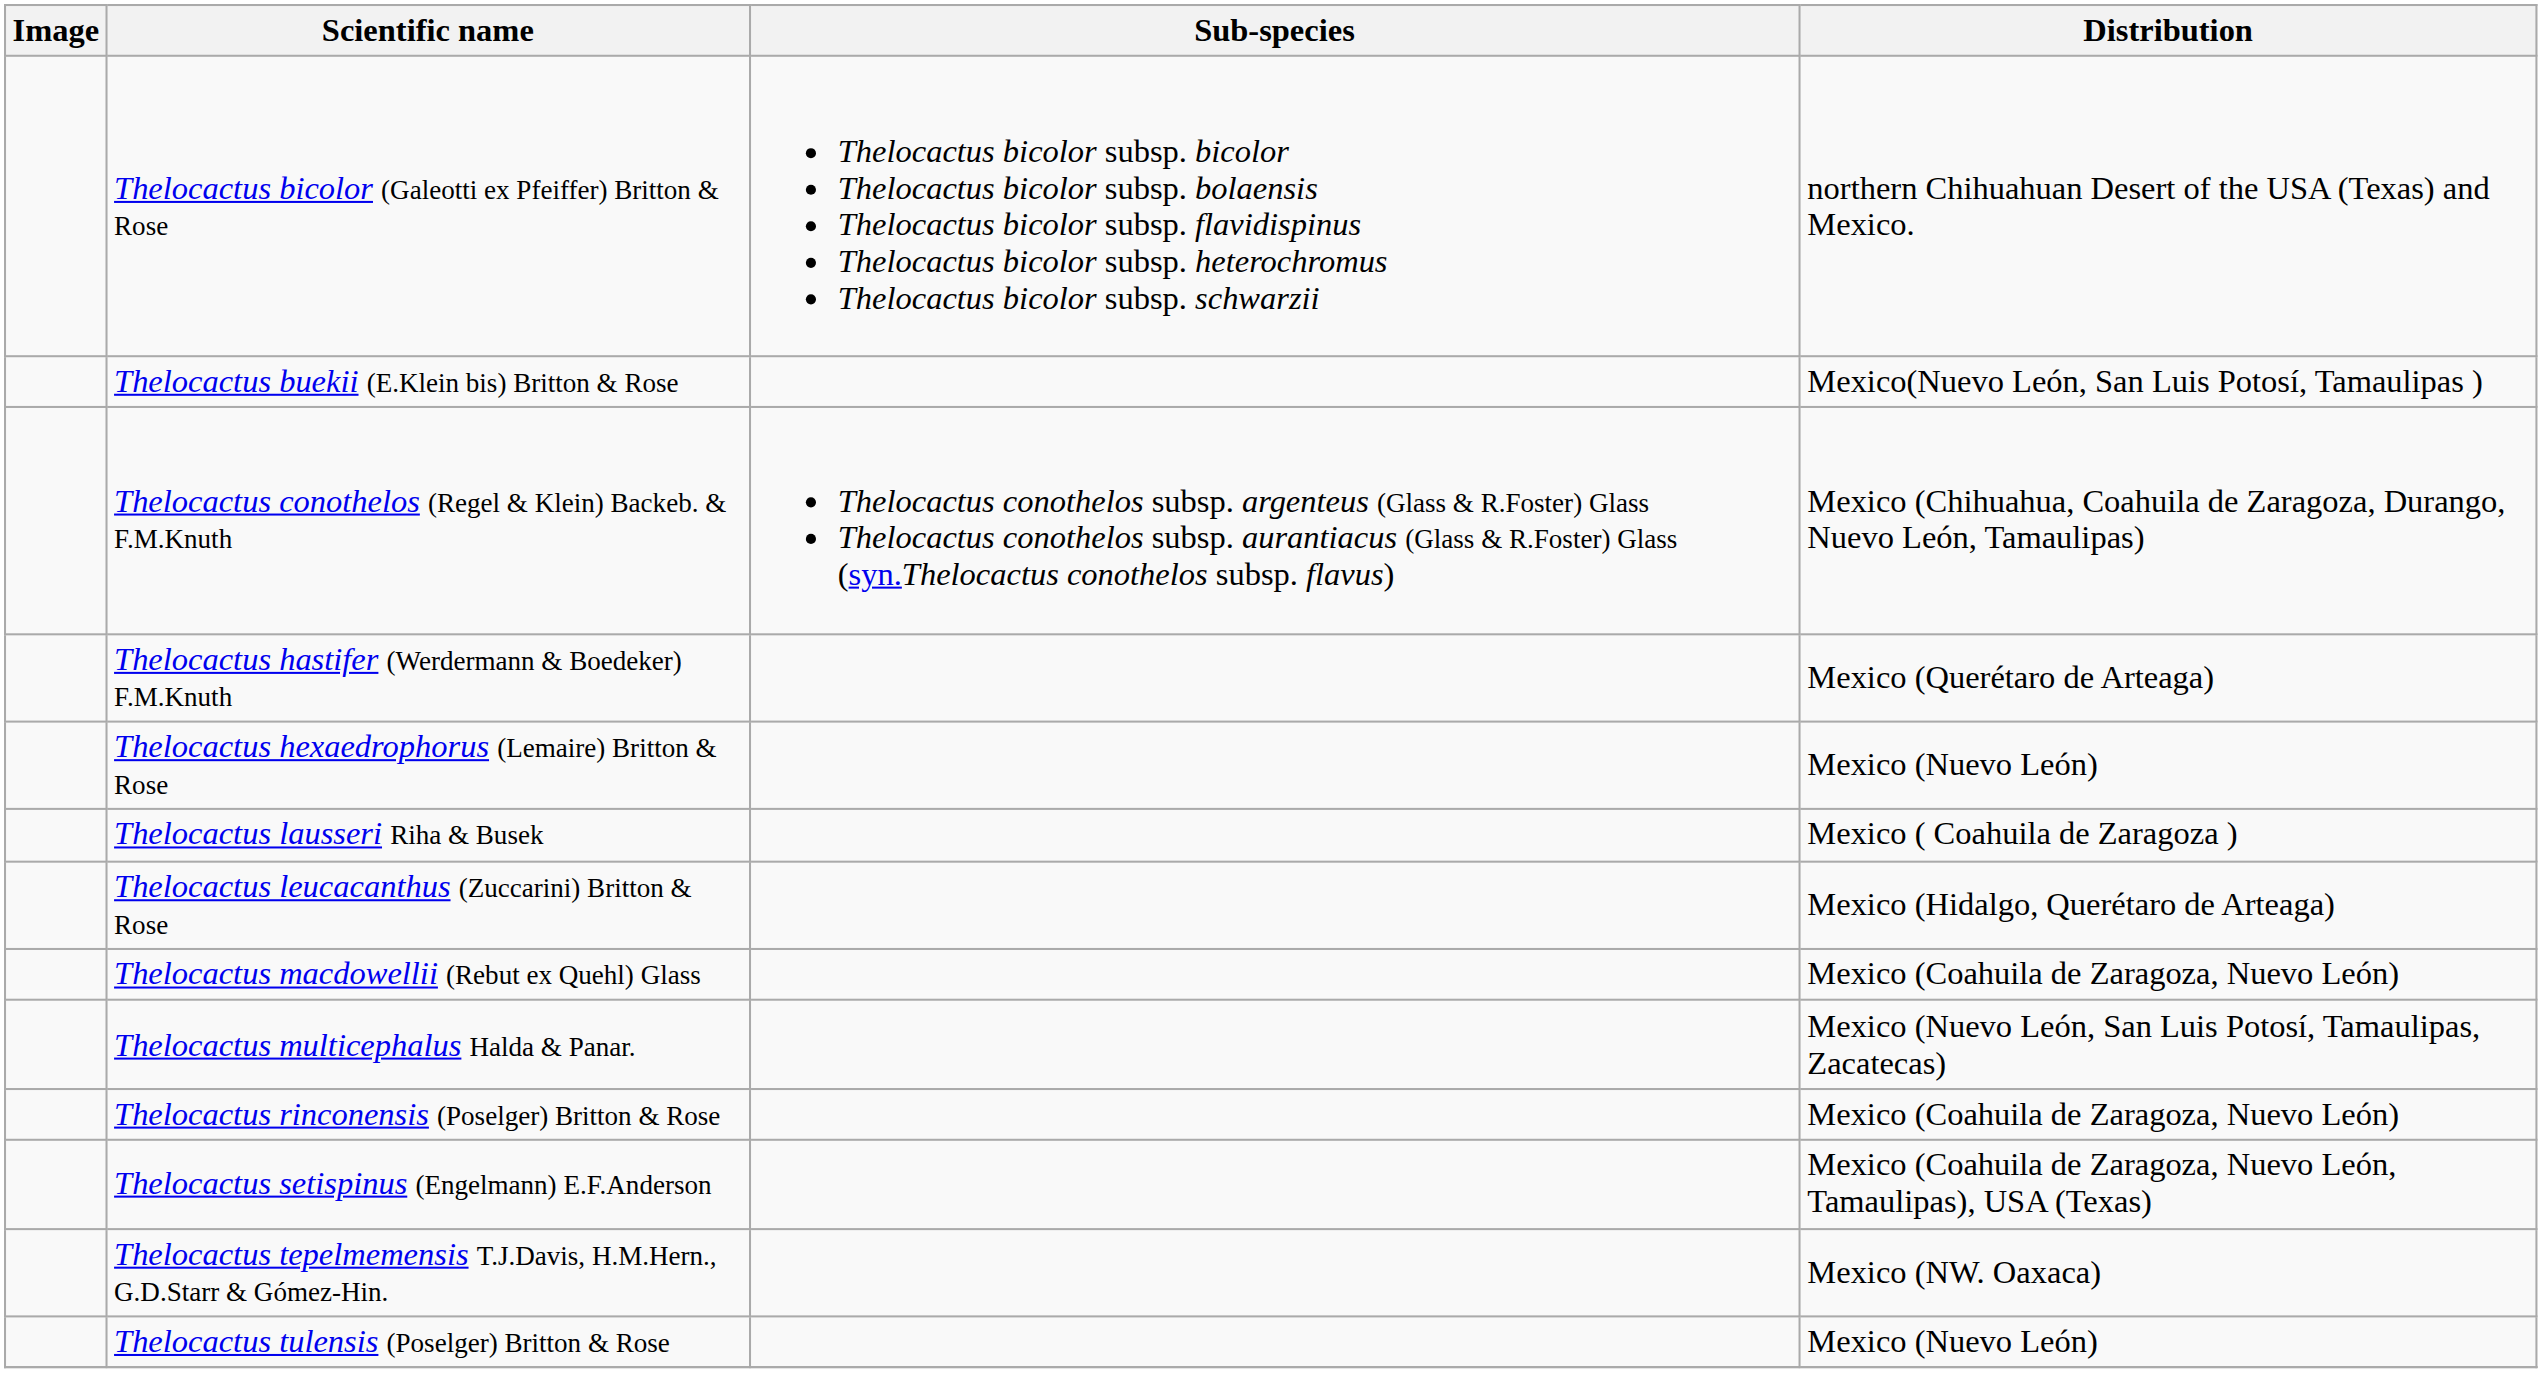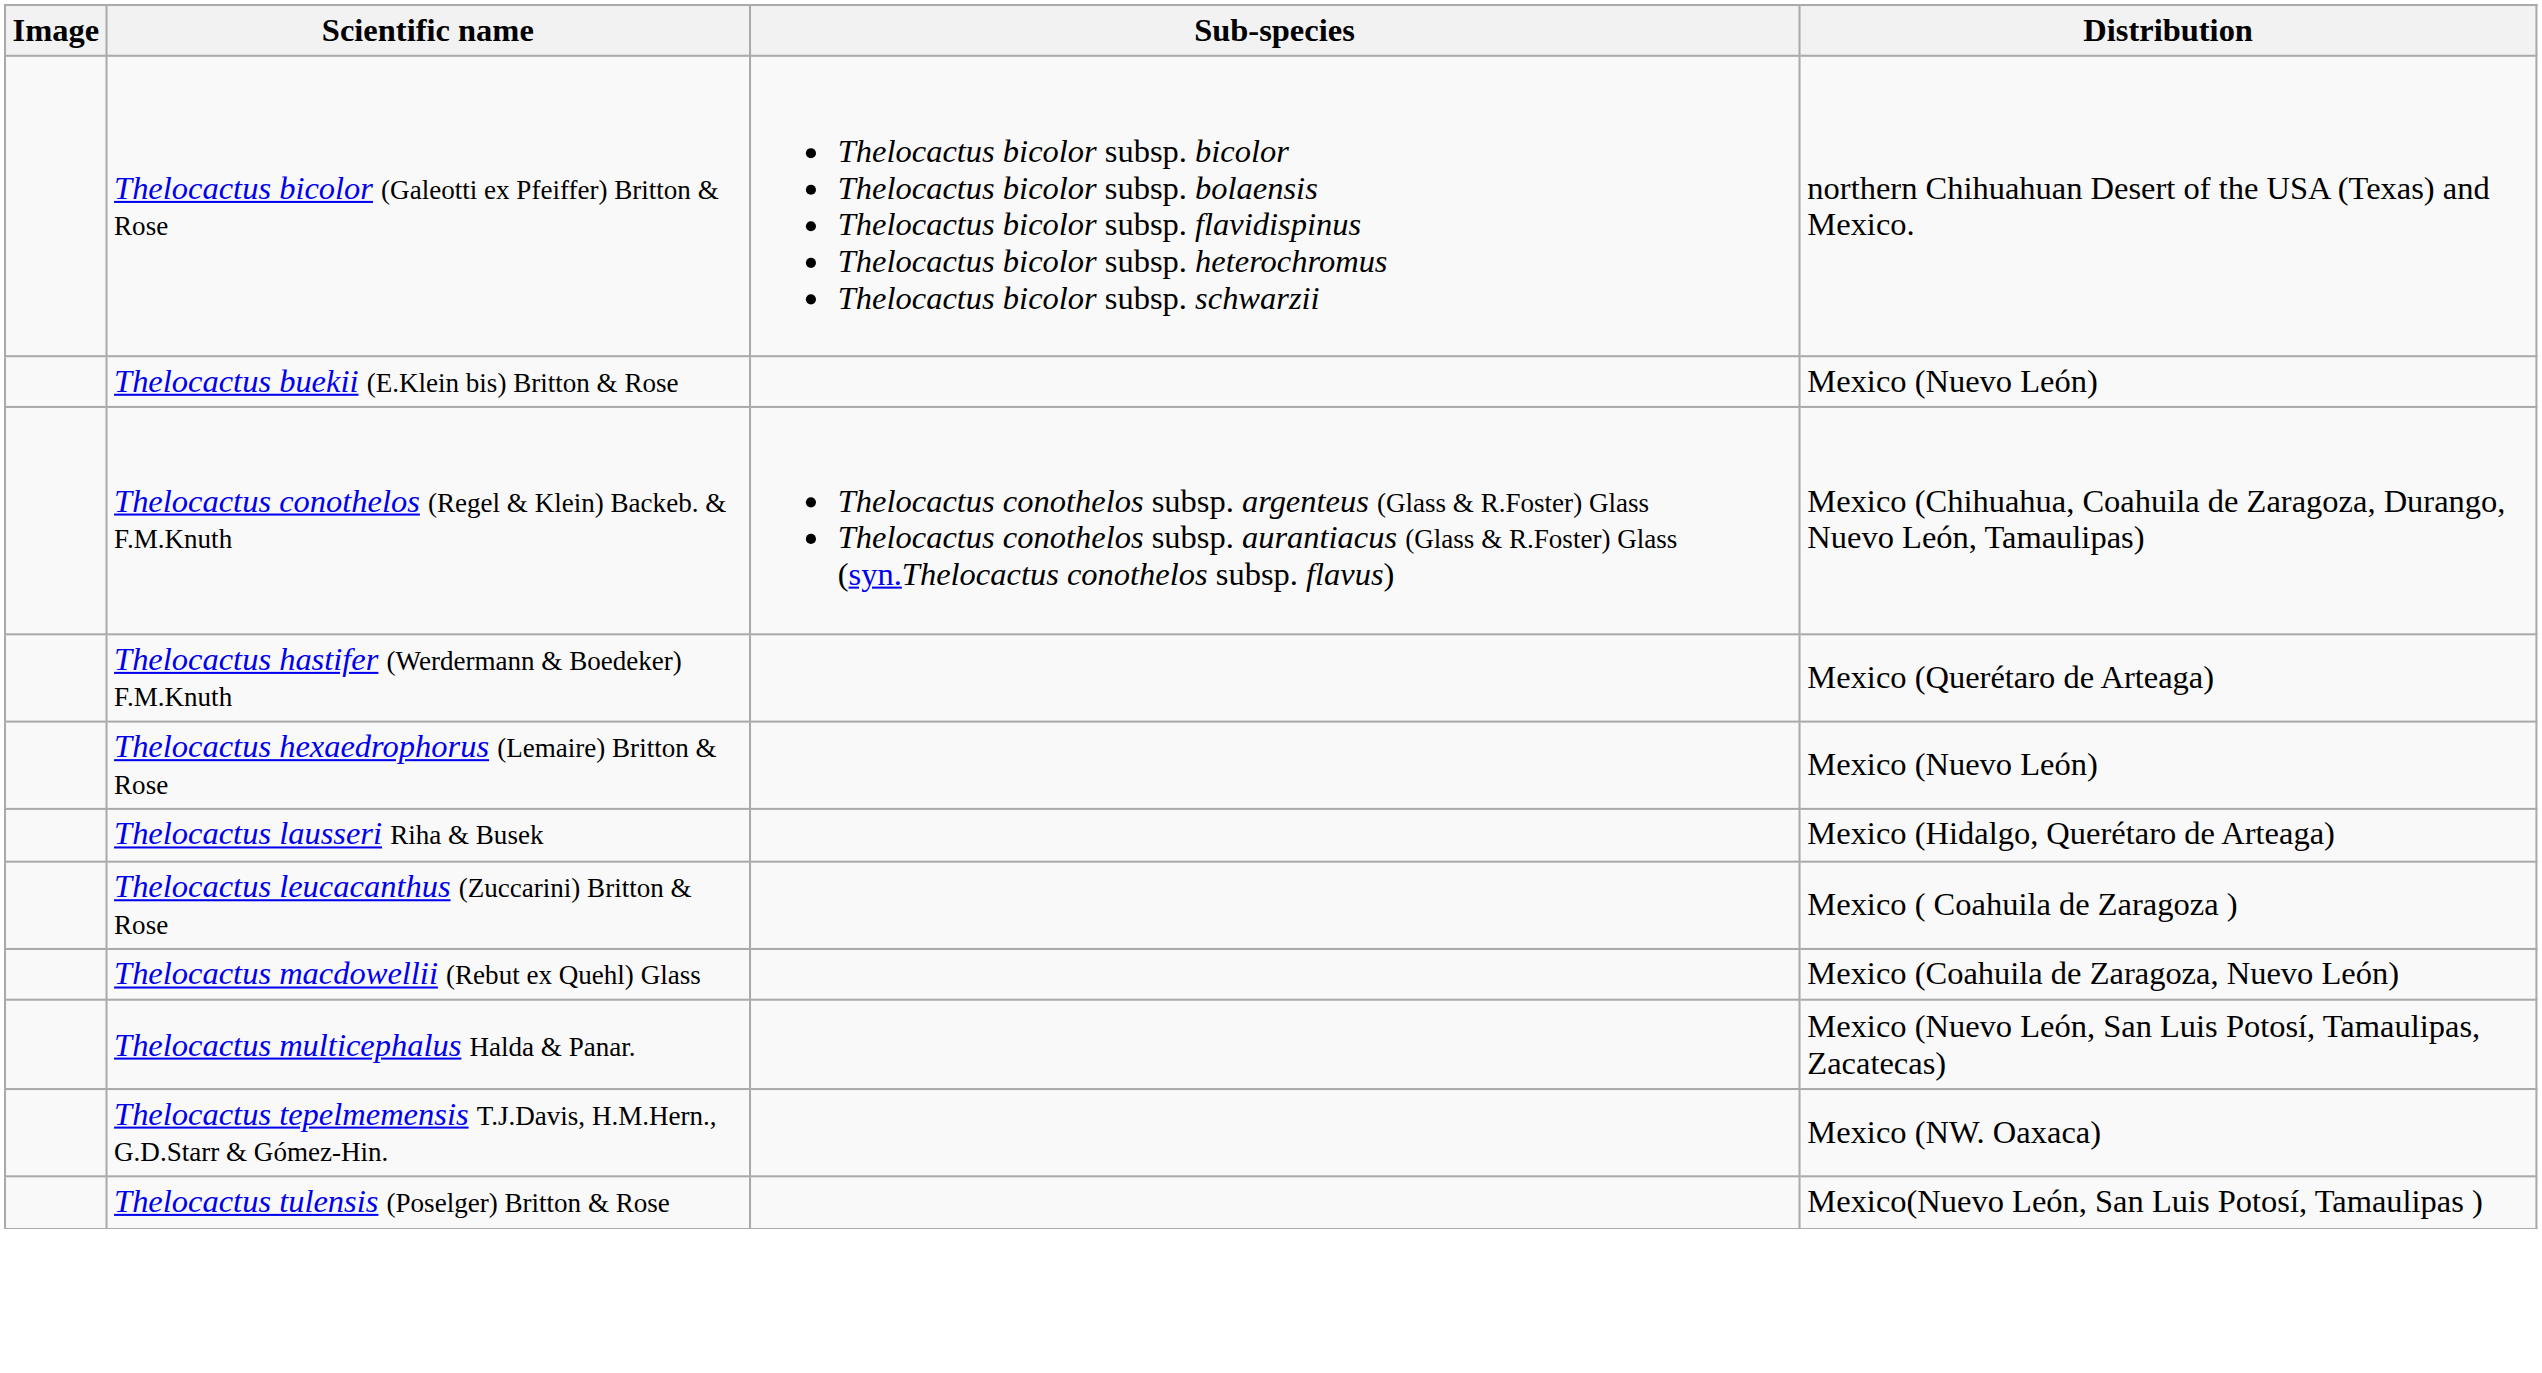 <table class="wikitable">
 <tr>
 <th>Image</th>
 <th>Scientific name</th>
 <th>Sub-species</th>
 <th>Distribution</th>
 </tr>
 <tr>
 <td></td>
 <td><em><a href='#'>Thelocactus bicolor</a></em> <small>(Galeotti ex Pfeiffer) Britton & Rose</small></td>
 <td><br><ul><li><em>Thelocactus bicolor</em> subsp. <em>bicolor</em></li><li><em>Thelocactus bicolor</em> subsp. <em>bolaensis</em> </li><li><em>Thelocactus bicolor</em> subsp. <em>flavidispinus</em> </li><li><em>Thelocactus bicolor</em> subsp. <em>heterochromus</em> </li><li><em>Thelocactus bicolor</em> subsp. <em>schwarzii</em> </li></ul></td>
 <td>northern Chihuahuan Desert of the USA (Texas) and Mexico.</td>
 </tr>
 <tr>
 <td></td>
 <td><em><a href='#'>Thelocactus buekii</a></em> <small>(E.Klein bis) Britton & Rose</small></td>
 <td></td>
-<td>Mexico(Nuevo León, San Luis Potosí, Tamaulipas )</td>
+<td>Mexico (Nuevo León)</td>
 </tr>
 <tr>
 <td></td>
 <td><em><a href='#'>Thelocactus conothelos</a></em> <small>(Regel & Klein) Backeb. & F.M.Knuth</small></td>
 <td><br><ul><li><em>Thelocactus conothelos</em> subsp. <em>argenteus</em> <small>(Glass & R.Foster) Glass</small></li><li><em>Thelocactus conothelos</em> subsp. <em>aurantiacus</em> <small>(Glass & R.Foster) Glass</small> (<a href='#'>syn.</a><em>Thelocactus conothelos</em> subsp. <em>flavus</em>)</li></ul></td>
 <td>Mexico (Chihuahua, Coahuila de Zaragoza, Durango, Nuevo León, Tamaulipas)</td>
 </tr>
 <tr>
 <td></td>
 <td><em><a href='#'>Thelocactus hastifer</a></em> <small>(Werdermann & Boedeker) F.M.Knuth</small></td>
 <td></td>
 <td>Mexico (Querétaro de Arteaga)</td>
 </tr>
 <tr>
 <td></td>
 <td><em><a href='#'>Thelocactus hexaedrophorus</a></em> <small>(Lemaire) Britton & Rose</small></td>
 <td></td>
 <td>Mexico (Nuevo León)</td>
 </tr>
 <tr>
 <td></td>
 <td><em><a href='#'>Thelocactus lausseri</a></em> <small>Riha & Busek</small></td>
 <td></td>
-<td>Mexico ( Coahuila de Zaragoza )</td>
+<td>Mexico (Hidalgo, Querétaro de Arteaga)</td>
 </tr>
 <tr>
 <td></td>
 <td><em><a href='#'>Thelocactus leucacanthus</a></em> <small>(Zuccarini) Britton & Rose</small></td>
 <td></td>
-<td>Mexico (Hidalgo, Querétaro de Arteaga)</td>
+<td>Mexico ( Coahuila de Zaragoza )</td>
 </tr>
 <tr>
 <td></td>
 <td><em><a href='#'>Thelocactus macdowellii</a></em>  <small>(Rebut ex Quehl) Glass</small></td>
 <td></td>
 <td>Mexico (Coahuila de Zaragoza, Nuevo León)</td>
 </tr>
 <tr>
 <td></td>
 <td><em><a href='#'>Thelocactus multicephalus</a></em>  <small>Halda & Panar.</small></td>
 <td></td>
 <td>Mexico (Nuevo León, San Luis Potosí, Tamaulipas, Zacatecas)</td>
 </tr>
 <tr>
 <td></td>
-<td><em><a href='#'>Thelocactus rinconensis</a></em> <small>(Poselger) Britton & Rose</small></td>
-<td></td>
-<td>Mexico (Coahuila de Zaragoza, Nuevo León)</td>
-</tr>
-<tr>
-<td></td>
-<td><em><a href='#'>Thelocactus setispinus</a></em>  <small>(Engelmann) E.F.Anderson</small></td>
-<td></td>
-<td>Mexico (Coahuila de Zaragoza, Nuevo León, Tamaulipas), USA (Texas)</td>
-</tr>
-<tr>
-<td></td>
 <td><em><a href='#'>Thelocactus tepelmemensis</a></em>  <small>T.J.Davis, H.M.Hern., G.D.Starr & Gómez-Hin.</small></td>
 <td></td>
 <td>Mexico (NW. Oaxaca)</td>
 </tr>
 <tr>
 <td></td>
 <td><em><a href='#'>Thelocactus tulensis</a></em> <small>(Poselger) Britton & Rose</small></td>
 <td></td>
-<td>Mexico (Nuevo León)</td>
+<td>Mexico(Nuevo León, San Luis Potosí, Tamaulipas )</td>
 </tr>
 <tr>
 </tr>
 </table>
